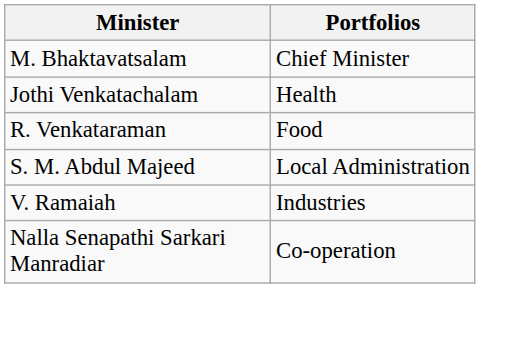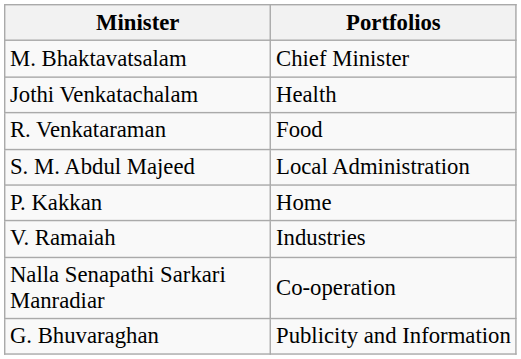 <table class="wikitable">
 <tr>
 <th style="width:180px">Minister</th>
 <th>Portfolios</th>
 </tr>
 <tr -->
 <td>M. Bhaktavatsalam</td>
 <td>Chief Minister</td>
 </tr>
 <tr -->
 <td>Jothi Venkatachalam</td>
 <td>Health</td>
 </tr>
 <tr -->
 <td>R. Venkataraman</td>
 <td>Food</td>
 </tr>
 <tr -->
 <td>S. M. Abdul Majeed</td>
 <td>Local Administration</td>
 </tr>
 <tr -->
+<td>P. Kakkan</td>
+<td>Home</td>
+</tr>
+<tr -->
 <td>V. Ramaiah</td>
 <td>Industries</td>
 </tr>
 <tr -->
 <td>Nalla Senapathi Sarkari Manradiar</td>
 <td>Co-operation</td>
 </tr>
+<tr -->
+<td>G. Bhuvaraghan</td>
+<td>Publicity and Information</td>
+</tr>
 </table>
